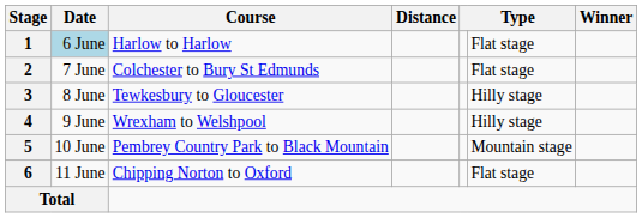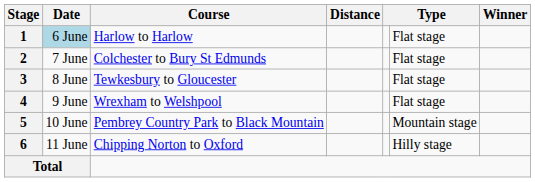 <table class="wikitable">
 <tr>
 <th scope="col">Stage</th>
 <th scope="col">Date</th>
 <th scope="col">Course</th>
 <th scope="col">Distance</th>
 <th colspan="2" scope="col">Type</th>
 <th scope="col">Winner</th>
 </tr>
 <tr>
 <th scope="row">1</th>
 <td style="background: lightblue; text-align:right;">6 June</td>
 <td><a href='#'>Harlow</a> to <a href='#'>Harlow</a></td>
 <td></td>
 <td></td>
 <td>Flat stage</td>
 <td></td>
 </tr>
 <tr>
 <th scope="row">2</th>
 <td style="text-align:right;">7 June</td>
 <td><a href='#'>Colchester</a> to <a href='#'>Bury St Edmunds</a></td>
 <td></td>
 <td></td>
 <td>Flat stage</td>
 <td></td>
 </tr>
 <tr>
 <th scope="row">3</th>
 <td style="text-align:right;">8 June</td>
 <td><a href='#'>Tewkesbury</a> to <a href='#'>Gloucester</a></td>
 <td></td>
 <td></td>
-<td>Hilly stage</td>
+<td>Flat stage</td>
 <td></td>
 </tr>
 <tr>
 <th scope="row">4</th>
 <td style="text-align:right;">9 June</td>
 <td><a href='#'>Wrexham</a> to <a href='#'>Welshpool</a></td>
 <td></td>
 <td></td>
-<td>Hilly stage</td>
+<td>Flat stage</td>
 <td></td>
 </tr>
 <tr>
 <th scope="row">5</th>
 <td style="text-align:right;">10 June</td>
 <td><a href='#'>Pembrey Country Park</a> to <a href='#'>Black Mountain</a></td>
 <td></td>
 <td></td>
 <td>Mountain stage</td>
 <td></td>
 </tr>
 <tr>
 <th scope="row">6</th>
 <td style="text-align:right;">11 June</td>
 <td><a href='#'>Chipping Norton</a> to <a href='#'>Oxford</a></td>
 <td></td>
 <td></td>
-<td>Flat stage</td>
+<td>Hilly stage</td>
 <td></td>
 </tr>
 <tr>
 <th colspan="2">Total</th>
 <td colspan="5" style="text-align:center;"></td>
 </tr>
 </table>
